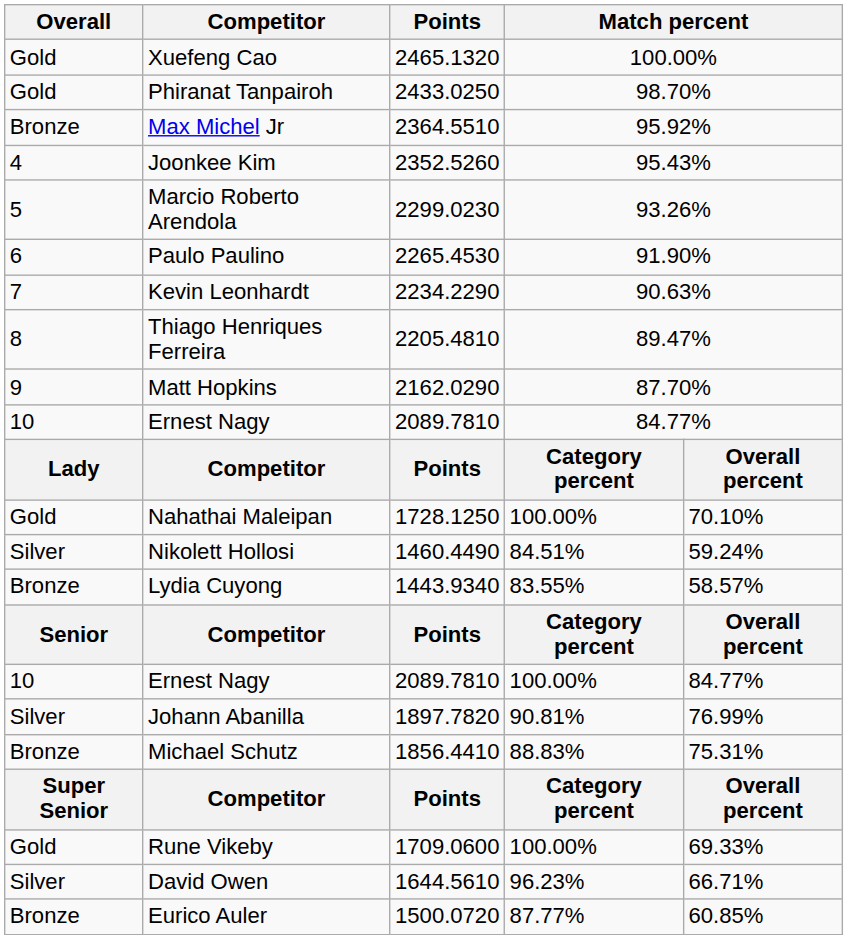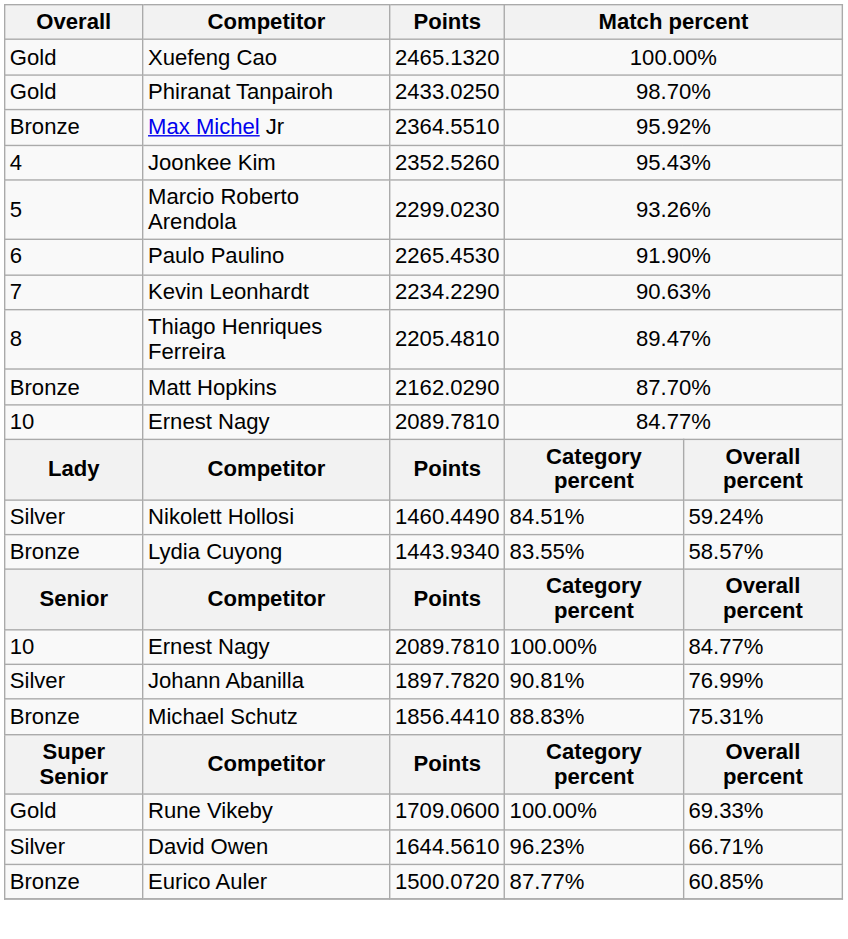 <table class="wikitable sortable" style="text-align: left;">
 <tr>
 <th>Overall</th>
 <th>Competitor</th>
 <th>Points</th>
 <th colspan="2">Match percent</th>
 </tr>
 <tr>
 <td> Gold</td>
 <td> Xuefeng Cao</td>
 <td>2465.1320</td>
 <td colspan="2" style="text-align: center;">100.00%</td>
 </tr>
 <tr>
 <td> Gold</td>
 <td> Phiranat Tanpairoh</td>
 <td>2433.0250</td>
 <td colspan="2" style="text-align: center;">98.70%</td>
 </tr>
 <tr>
 <td> Bronze</td>
 <td> <a href='#'>Max Michel</a> Jr</td>
 <td>2364.5510</td>
 <td colspan="2" style="text-align: center;">95.92%</td>
 </tr>
 <tr>
 <td>4</td>
 <td> Joonkee Kim</td>
 <td>2352.5260</td>
 <td colspan="2" style="text-align: center;">95.43%</td>
 </tr>
 <tr>
 <td>5</td>
 <td> Marcio Roberto Arendola</td>
 <td>2299.0230</td>
 <td colspan="2" style="text-align: center;">93.26%</td>
 </tr>
 <tr>
 <td>6</td>
 <td> Paulo Paulino</td>
 <td>2265.4530</td>
 <td colspan="2" style="text-align: center;">91.90%</td>
 </tr>
 <tr>
 <td>7</td>
 <td> Kevin Leonhardt</td>
 <td>2234.2290</td>
 <td colspan="2" style="text-align: center;">90.63%</td>
 </tr>
 <tr>
 <td>8</td>
 <td> Thiago Henriques Ferreira</td>
 <td>2205.4810</td>
 <td colspan="2" style="text-align: center;">89.47%</td>
 </tr>
 <tr>
-<td>9</td>
+<td> Bronze</td>
 <td> Matt Hopkins</td>
 <td>2162.0290</td>
 <td colspan="2" style="text-align: center;">87.70%</td>
 </tr>
 <tr>
 <td>10</td>
 <td> Ernest Nagy</td>
 <td>2089.7810</td>
 <td colspan="2" style="text-align: center;">84.77%</td>
 </tr>
 <tr>
 <th>Lady</th>
 <th>Competitor</th>
 <th>Points</th>
 <th>Category percent</th>
 <th>Overall percent</th>
-</tr>
-<tr>
-<td> Gold</td>
-<td> Nahathai Maleipan</td>
-<td>1728.1250</td>
-<td>100.00%</td>
-<td>70.10%</td>
 </tr>
 <tr>
 <td> Silver</td>
 <td> Nikolett Hollosi</td>
 <td>1460.4490</td>
 <td>84.51%</td>
 <td>59.24%</td>
 </tr>
 <tr>
 <td> Bronze</td>
 <td> Lydia Cuyong</td>
 <td>1443.9340</td>
 <td>83.55%</td>
 <td>58.57%</td>
 </tr>
 <tr>
 <th>Senior</th>
 <th>Competitor</th>
 <th>Points</th>
 <th>Category percent</th>
 <th>Overall percent</th>
 </tr>
 <tr>
 <td>10</td>
 <td> Ernest Nagy</td>
 <td>2089.7810</td>
 <td>100.00%</td>
 <td>84.77%</td>
 </tr>
 <tr>
 <td> Silver</td>
 <td> Johann Abanilla</td>
 <td>1897.7820</td>
 <td>90.81%</td>
 <td>76.99%</td>
 </tr>
 <tr>
 <td> Bronze</td>
 <td> Michael Schutz</td>
 <td>1856.4410</td>
 <td>88.83%</td>
 <td>75.31%</td>
 </tr>
 <tr>
 <th>Super Senior</th>
 <th>Competitor</th>
 <th>Points</th>
 <th>Category percent</th>
 <th>Overall percent</th>
 </tr>
 <tr>
 <td> Gold</td>
 <td> Rune Vikeby</td>
 <td>1709.0600</td>
 <td>100.00%</td>
 <td>69.33%</td>
 </tr>
 <tr>
 <td> Silver</td>
 <td> David Owen</td>
 <td>1644.5610</td>
 <td>96.23%</td>
 <td>66.71%</td>
 </tr>
 <tr>
 <td> Bronze</td>
 <td> Eurico Auler</td>
 <td>1500.0720</td>
 <td>87.77%</td>
 <td>60.85%</td>
 </tr>
 <tr>
 </tr>
 </table>
